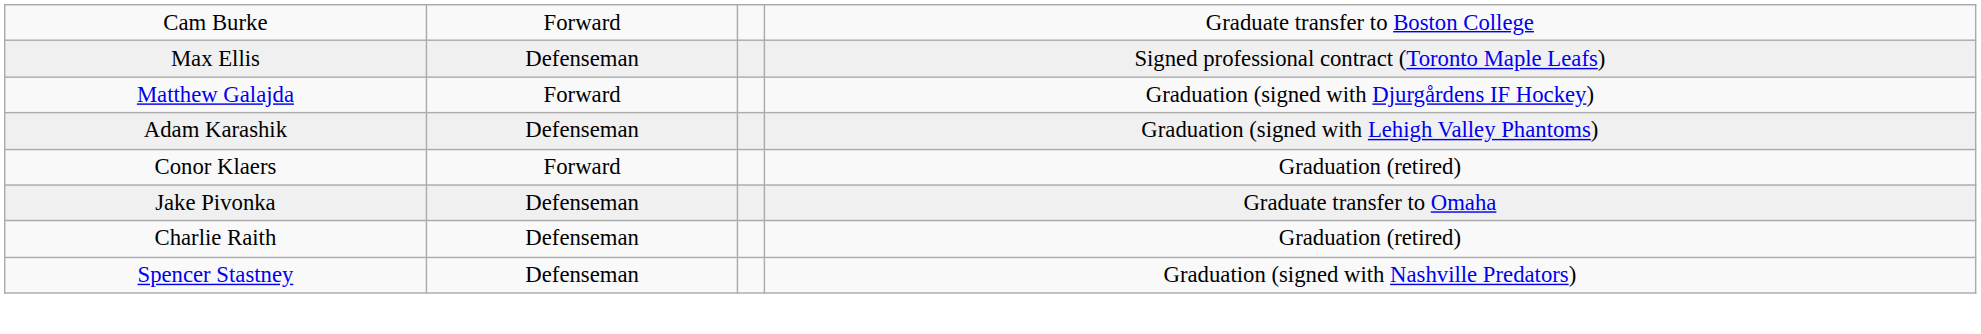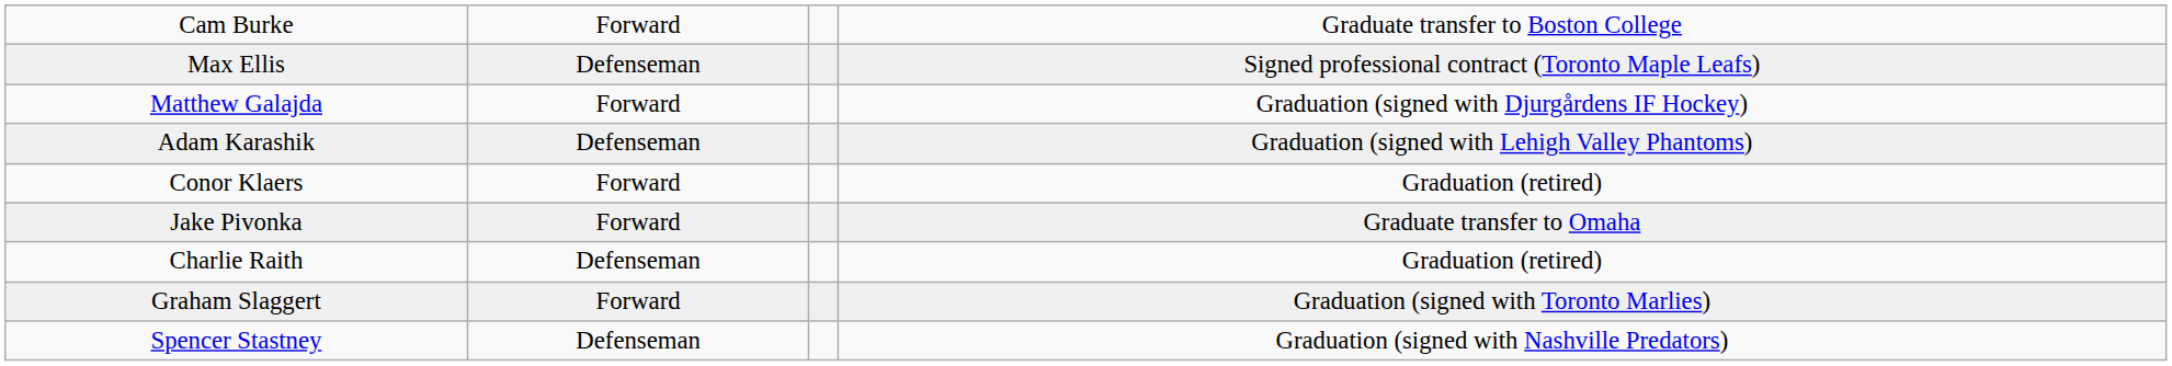 <table class="wikitable" width="70%">
 <tr align="center" bgcolor="">
 <td>Cam Burke</td>
 <td>Forward</td>
 <td></td>
 <td>Graduate transfer to <a href='#'>Boston College</a></td>
 </tr>
 <tr align="center" bgcolor="f0f0f0">
 <td>Max Ellis</td>
 <td>Defenseman</td>
 <td></td>
 <td>Signed professional contract (<a href='#'>Toronto Maple Leafs</a>)</td>
 </tr>
 <tr align="center" bgcolor="">
 <td><a href='#'>Matthew Galajda</a></td>
 <td>Forward</td>
 <td></td>
 <td>Graduation (signed with <a href='#'>Djurgårdens IF Hockey</a>)</td>
 </tr>
 <tr align="center" bgcolor="f0f0f0">
 <td>Adam Karashik</td>
 <td>Defenseman</td>
 <td></td>
 <td>Graduation (signed with <a href='#'>Lehigh Valley Phantoms</a>)</td>
 </tr>
 <tr align="center" bgcolor="">
 <td>Conor Klaers</td>
 <td>Forward</td>
 <td></td>
 <td>Graduation (retired)</td>
 </tr>
 <tr align="center" bgcolor="f0f0f0">
 <td>Jake Pivonka</td>
-<td>Defenseman</td>
+<td>Forward</td>
 <td></td>
 <td>Graduate transfer to <a href='#'>Omaha</a></td>
 </tr>
 <tr align="center" bgcolor="">
 <td>Charlie Raith</td>
 <td>Defenseman</td>
 <td></td>
 <td>Graduation (retired)</td>
 </tr>
+<tr align="center" bgcolor="f0f0f0">
+<td>Graham Slaggert</td>
+<td>Forward</td>
+<td></td>
+<td>Graduation (signed with <a href='#'>Toronto Marlies</a>)</td>
+</tr>
 <tr align="center" bgcolor="">
 <td><a href='#'>Spencer Stastney</a></td>
 <td>Defenseman</td>
 <td></td>
 <td>Graduation (signed with <a href='#'>Nashville Predators</a>)</td>
 </tr>
 </table>
